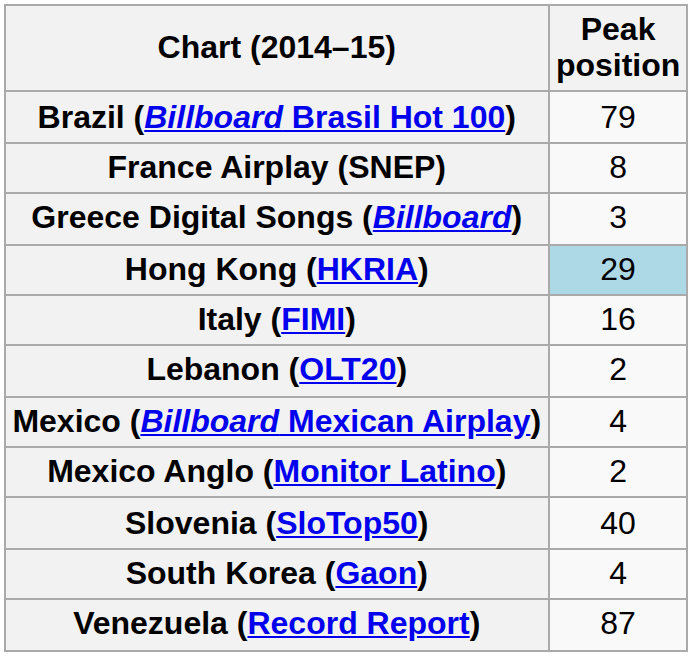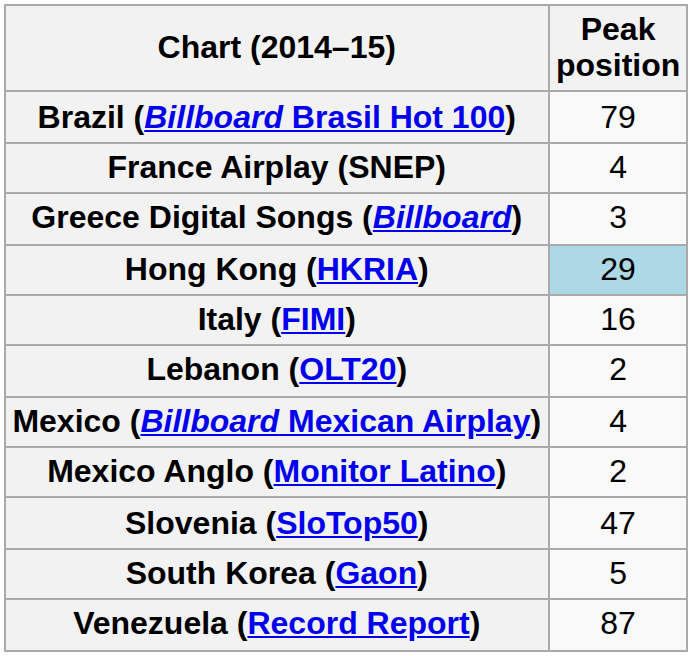 <table class="wikitable plainrowheaders sortable" style="text-align:center;">
 <tr>
 <th scope="col">Chart (2014–15)</th>
 <th scope="col">Peak<br>position</th>
 </tr>
 <tr>
 </tr>
 <tr>
 </tr>
 <tr>
 </tr>
 <tr>
 </tr>
 <tr>
 </tr>
 <tr>
 <th scope="row">Brazil (<a href='#'><em>Billboard</em> Brasil Hot 100</a>)</th>
 <td style="text-align:center;">79</td>
 </tr>
 <tr>
 </tr>
 <tr>
 </tr>
 <tr>
 </tr>
 <tr>
 </tr>
 <tr>
 </tr>
 <tr>
 </tr>
 <tr>
 </tr>
 <tr>
 </tr>
 <tr>
 </tr>
 <tr>
 </tr>
 <tr>
 <th scope="row">France Airplay (SNEP)</th>
-<td>8</td>
+<td>4</td>
 </tr>
 <tr>
 </tr>
 <tr>
 <th scope="row">Greece Digital Songs (<em><a href='#'>Billboard</a></em>)</th>
 <td style="text-align:center;">3</td>
 </tr>
 <tr>
 <th scope="row">Hong Kong (<a href='#'>HKRIA</a>)</th>
 <td style="background: lightblue;">29</td>
 </tr>
 <tr>
 </tr>
 <tr>
 </tr>
 <tr>
 </tr>
 <tr>
 </tr>
 <tr>
 </tr>
 <tr>
 <th scope="row">Italy (<a href='#'>FIMI</a>)</th>
 <td style="text-align:center;">16</td>
 </tr>
 <tr>
 </tr>
 <tr>
 <th scope="row">Lebanon (<a href='#'>OLT20</a>)</th>
 <td style="text-align:center;">2</td>
 </tr>
 <tr>
 <th scope="row">Mexico (<a href='#'><em>Billboard</em> Mexican Airplay</a>)</th>
 <td>4</td>
 </tr>
 <tr>
 <th scope="row">Mexico Anglo (<a href='#'>Monitor Latino</a>)</th>
 <td>2</td>
 </tr>
 <tr>
 </tr>
 <tr>
 </tr>
 <tr>
 </tr>
 <tr>
 </tr>
 <tr>
 </tr>
 <tr>
 </tr>
 <tr>
 </tr>
 <tr>
 </tr>
 <tr>
 </tr>
 <tr>
 <th scope="row">Slovenia (<a href='#'>SloTop50</a>)</th>
-<td align=center>40</td>
+<td align=center>47</td>
 </tr>
 <tr>
 </tr>
 <tr>
 <th scope="row">South Korea (<a href='#'>Gaon</a>)</th>
-<td style="text-align:center;">4</td>
+<td style="text-align:center;">5</td>
 </tr>
 <tr>
 </tr>
 <tr>
 </tr>
 <tr>
 </tr>
 <tr>
 </tr>
 <tr>
 </tr>
 <tr>
 </tr>
 <tr>
 </tr>
 <tr>
 </tr>
 <tr>
 </tr>
 <tr>
 </tr>
 <tr>
 </tr>
 <tr>
 </tr>
 <tr>
 <th scope="row">Venezuela (<a href='#'>Record Report</a>)</th>
 <td style="text-align:center;">87</td>
 </tr>
 </table>
